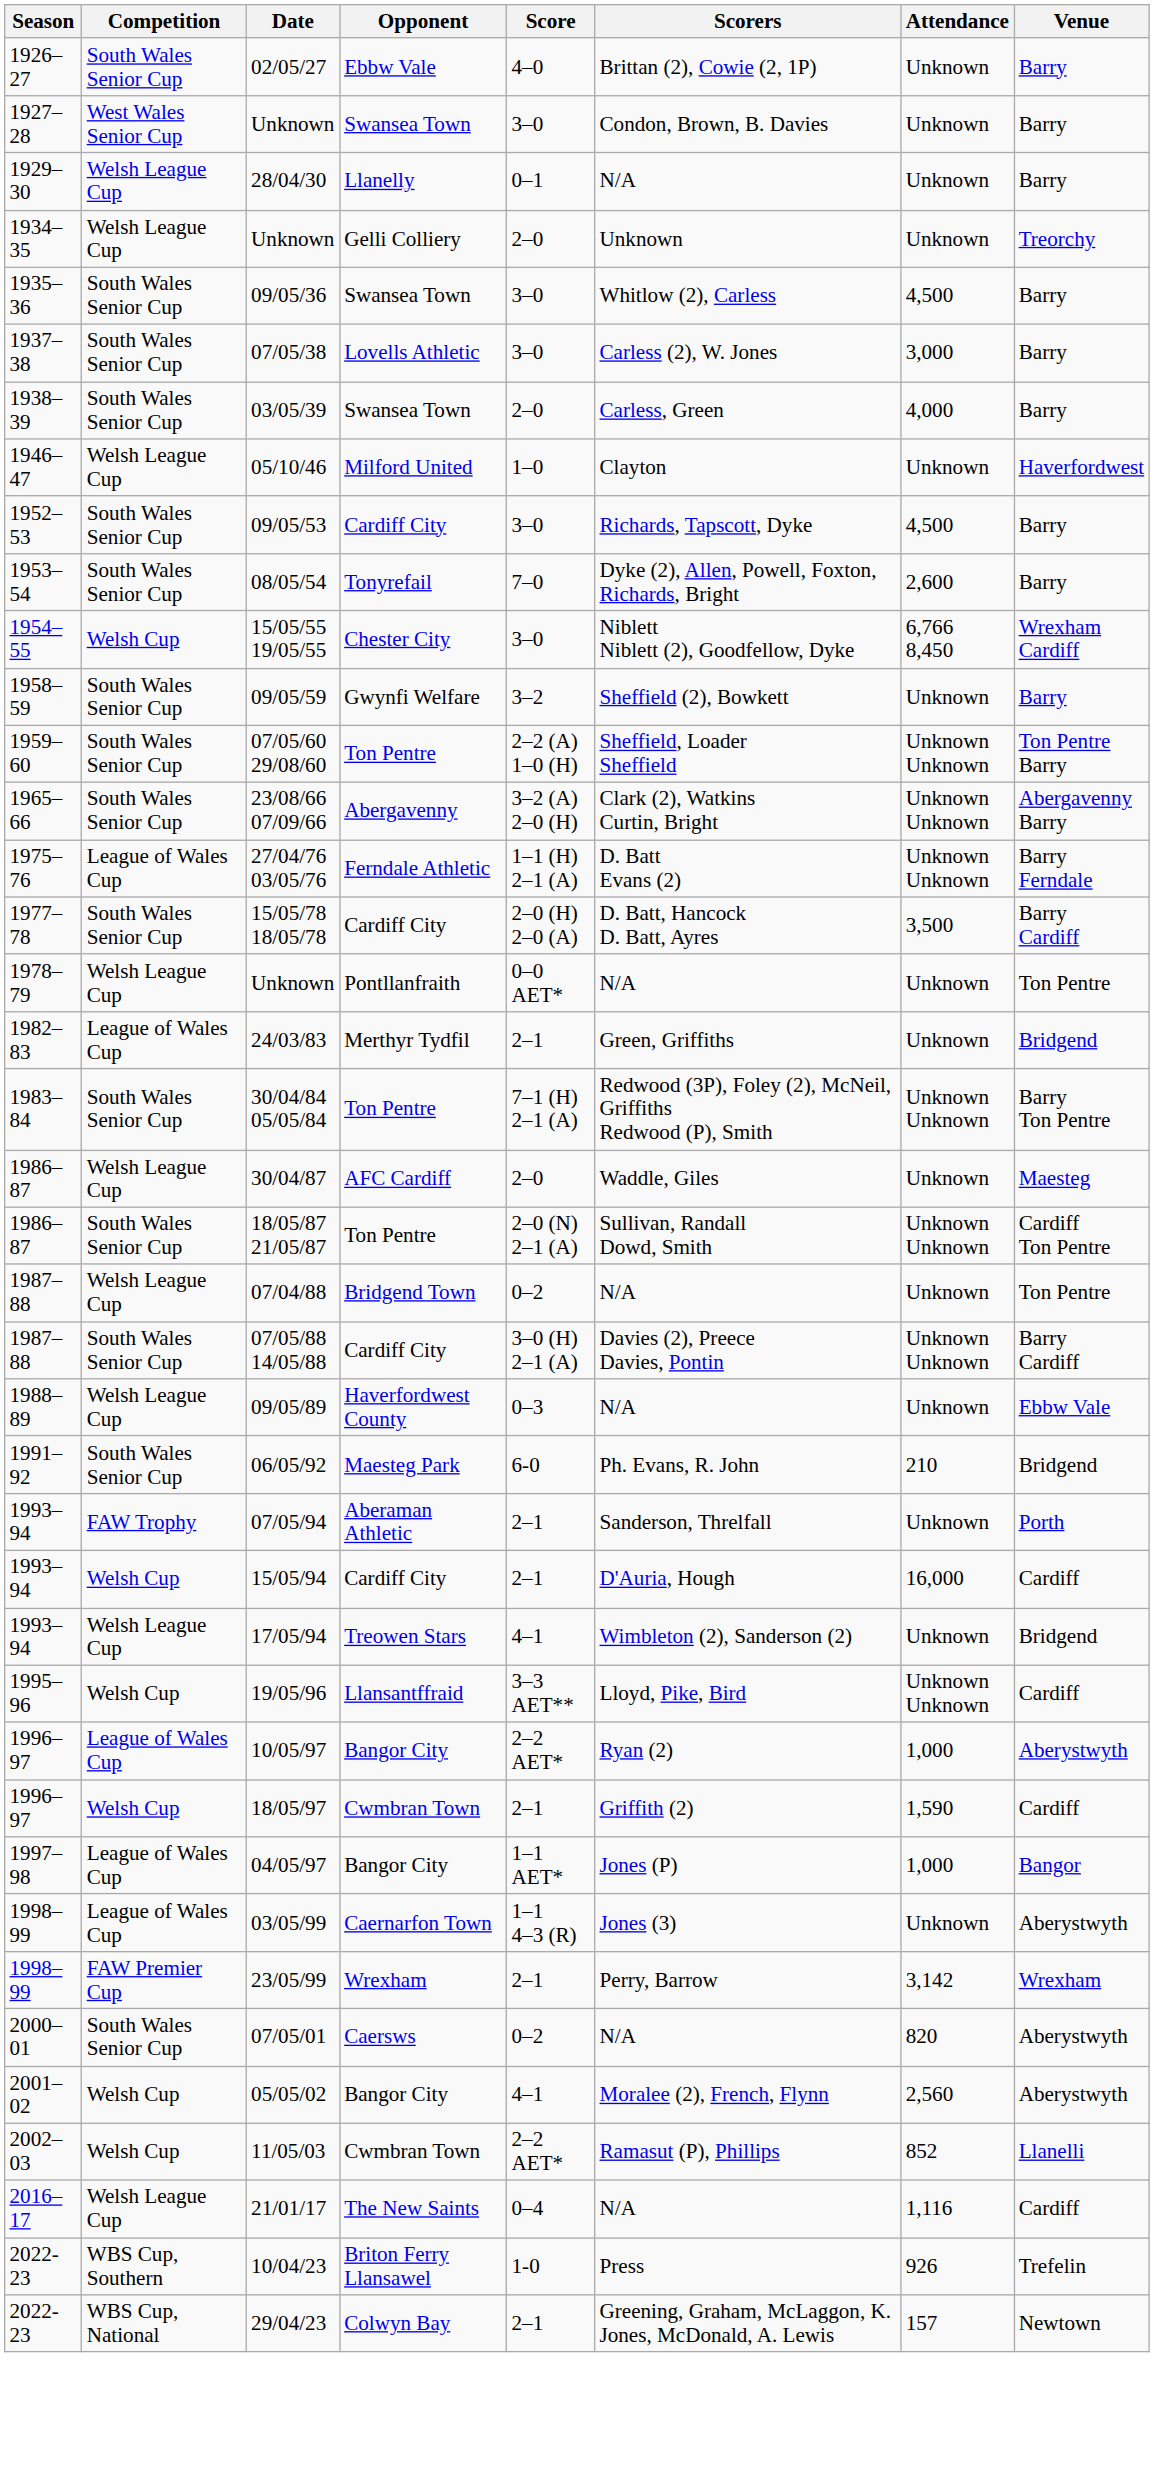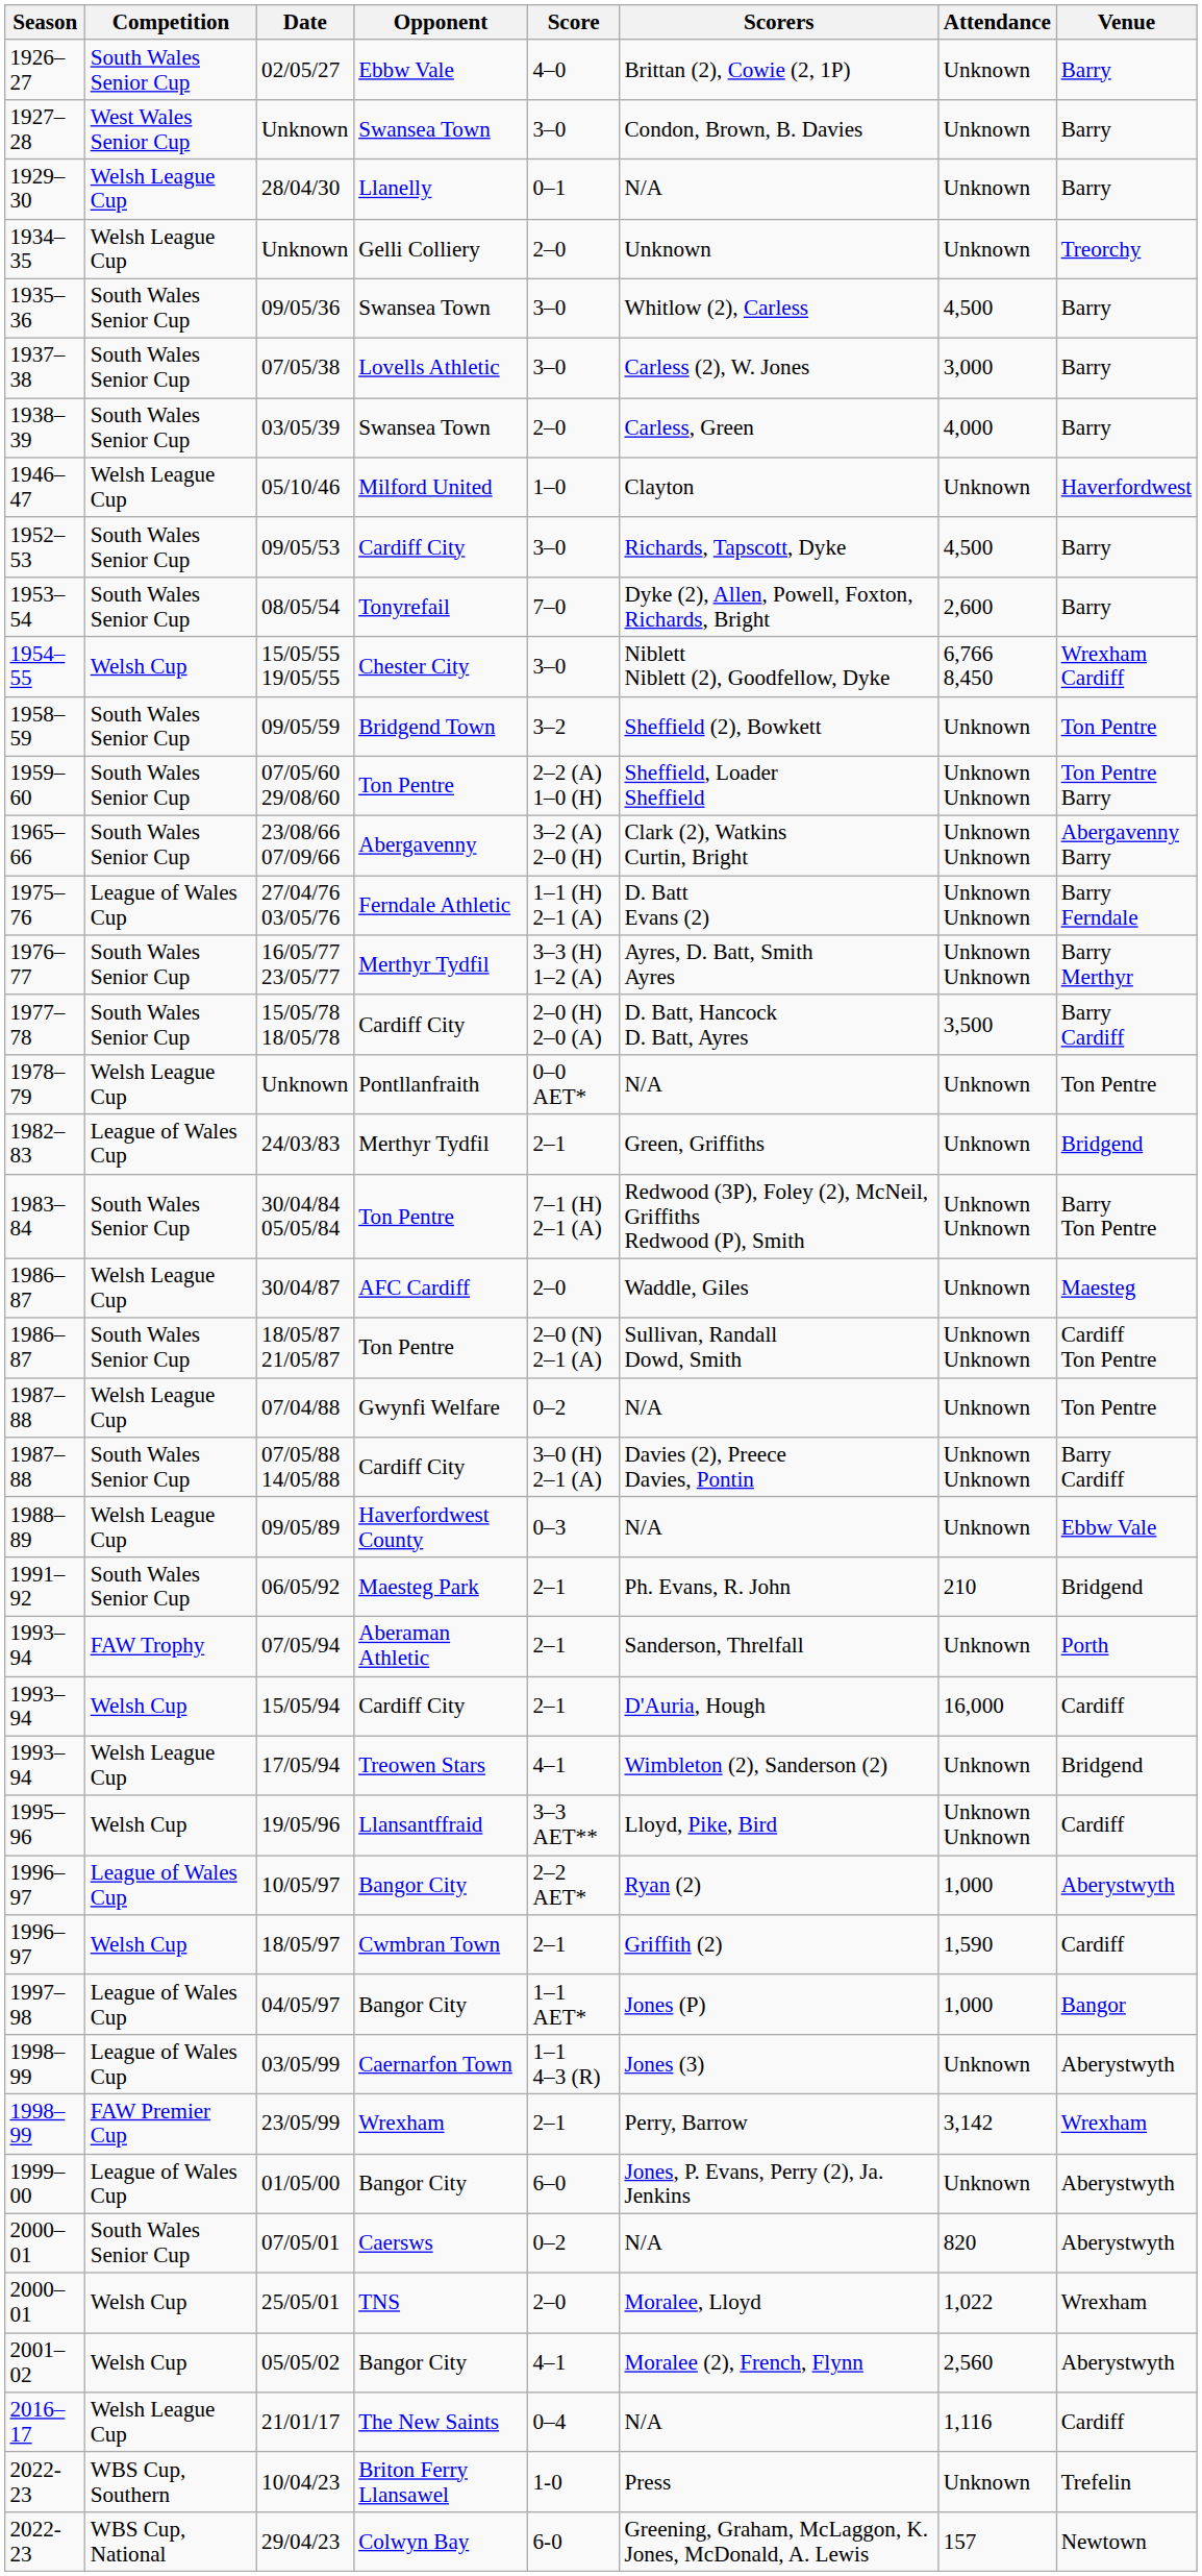 <table class="wikitable">
 <tr>
 <th>Season</th>
 <th>Competition</th>
 <th>Date</th>
 <th>Opponent</th>
 <th>Score</th>
 <th>Scorers</th>
 <th>Attendance</th>
 <th>Venue</th>
 </tr>
 <tr>
 <td>1926–27</td>
 <td><a href='#'>South Wales Senior Cup</a></td>
 <td>02/05/27</td>
 <td><a href='#'>Ebbw Vale</a></td>
 <td>4–0</td>
 <td>Brittan (2), <a href='#'>Cowie</a> (2, 1P)</td>
 <td>Unknown</td>
 <td><a href='#'>Barry</a></td>
 </tr>
 <tr>
 <td>1927–28</td>
 <td><a href='#'>West Wales Senior Cup</a></td>
 <td>Unknown</td>
 <td><a href='#'>Swansea Town</a></td>
 <td>3–0</td>
 <td>Condon, Brown, B. Davies</td>
 <td>Unknown</td>
 <td>Barry</td>
 </tr>
 <tr>
 <td>1929–30</td>
 <td><a href='#'>Welsh League Cup</a></td>
 <td>28/04/30</td>
 <td><a href='#'>Llanelly</a></td>
 <td>0–1</td>
 <td>N/A</td>
 <td>Unknown</td>
 <td>Barry</td>
 </tr>
 <tr>
 <td>1934–35</td>
 <td>Welsh League Cup</td>
 <td>Unknown</td>
 <td>Gelli Colliery</td>
 <td>2–0</td>
 <td>Unknown</td>
 <td>Unknown</td>
 <td><a href='#'>Treorchy</a></td>
 </tr>
 <tr>
 <td>1935–36</td>
 <td>South Wales Senior Cup</td>
 <td>09/05/36</td>
 <td>Swansea Town</td>
 <td>3–0</td>
 <td>Whitlow (2), <a href='#'>Carless</a></td>
 <td>4,500</td>
 <td>Barry</td>
 </tr>
 <tr>
 <td>1937–38</td>
 <td>South Wales Senior Cup</td>
 <td>07/05/38</td>
 <td><a href='#'>Lovells Athletic</a></td>
 <td>3–0</td>
 <td><a href='#'>Carless</a> (2), W. Jones</td>
 <td>3,000</td>
 <td>Barry</td>
 </tr>
 <tr>
 <td>1938–39</td>
 <td>South Wales Senior Cup</td>
 <td>03/05/39</td>
 <td>Swansea Town</td>
 <td>2–0</td>
 <td><a href='#'>Carless</a>, Green</td>
 <td>4,000</td>
 <td>Barry</td>
 </tr>
 <tr>
 <td>1946–47</td>
 <td>Welsh League Cup</td>
 <td>05/10/46</td>
 <td><a href='#'>Milford United</a></td>
 <td>1–0</td>
 <td>Clayton</td>
 <td>Unknown</td>
 <td><a href='#'>Haverfordwest</a></td>
 </tr>
 <tr>
 <td>1952–53</td>
 <td>South Wales Senior Cup</td>
 <td>09/05/53</td>
 <td><a href='#'>Cardiff City</a></td>
 <td>3–0</td>
 <td><a href='#'>Richards</a>, <a href='#'>Tapscott</a>, Dyke</td>
 <td>4,500</td>
 <td>Barry</td>
 </tr>
 <tr>
 <td>1953–54</td>
 <td>South Wales Senior Cup</td>
 <td>08/05/54</td>
 <td><a href='#'>Tonyrefail</a></td>
 <td>7–0</td>
 <td>Dyke (2), <a href='#'>Allen</a>, Powell, Foxton, <a href='#'>Richards</a>, Bright</td>
 <td>2,600</td>
 <td>Barry</td>
 </tr>
 <tr>
 <td><a href='#'>1954–55</a></td>
 <td><a href='#'>Welsh Cup</a></td>
 <td>15/05/55<br>19/05/55</td>
 <td><a href='#'>Chester City</a></td>
 <td>3–0</td>
 <td>Niblett<br>Niblett (2), Goodfellow, Dyke</td>
 <td>6,766<br>8,450</td>
 <td><a href='#'>Wrexham</a><br><a href='#'>Cardiff</a></td>
 </tr>
 <tr>
 <td>1958–59</td>
 <td>South Wales Senior Cup</td>
 <td>09/05/59</td>
-<td>Gwynfi Welfare</td>
+<td><a href='#'>Bridgend Town</a></td>
 <td>3–2</td>
 <td><a href='#'>Sheffield</a> (2), Bowkett</td>
 <td>Unknown</td>
-<td><a href='#'>Barry</a></td>
+<td><a href='#'>Ton Pentre</a></td>
 </tr>
 <tr>
 <td>1959–60</td>
 <td>South Wales Senior Cup</td>
 <td>07/05/60<br>29/08/60</td>
 <td><a href='#'>Ton Pentre</a></td>
 <td>2–2 (A)<br>1–0 (H)</td>
 <td><a href='#'>Sheffield</a>, Loader<br><a href='#'>Sheffield</a></td>
 <td>Unknown<br>Unknown</td>
 <td><a href='#'>Ton Pentre</a><br>Barry</td>
 </tr>
 <tr>
 <td>1965–66</td>
 <td>South Wales Senior Cup</td>
 <td>23/08/66<br>07/09/66</td>
 <td><a href='#'>Abergavenny</a></td>
 <td>3–2 (A)<br>2–0 (H)</td>
 <td>Clark (2), Watkins<br>Curtin, Bright</td>
 <td>Unknown<br>Unknown</td>
 <td><a href='#'>Abergavenny</a><br>Barry</td>
 </tr>
 <tr>
 <td>1975–76</td>
 <td>League of Wales Cup</td>
 <td>27/04/76<br>03/05/76</td>
 <td><a href='#'>Ferndale Athletic</a></td>
 <td>1–1 (H)<br>2–1 (A)</td>
 <td>D. Batt<br>Evans (2)</td>
 <td>Unknown<br>Unknown</td>
 <td>Barry<br><a href='#'>Ferndale</a></td>
+</tr>
+<tr>
+<td>1976–77</td>
+<td>South Wales Senior Cup</td>
+<td>16/05/77<br>23/05/77</td>
+<td><a href='#'>Merthyr Tydfil</a></td>
+<td>3–3 (H)<br>1–2 (A)</td>
+<td>Ayres, D. Batt, Smith<br>Ayres</td>
+<td>Unknown<br>Unknown</td>
+<td>Barry<br><a href='#'>Merthyr</a></td>
 </tr>
 <tr>
 <td>1977–78</td>
 <td>South Wales Senior Cup</td>
 <td>15/05/78<br>18/05/78</td>
 <td>Cardiff City</td>
 <td>2–0 (H)<br>2–0 (A)</td>
 <td>D. Batt, Hancock<br>D. Batt, Ayres</td>
 <td>3,500</td>
 <td>Barry<br><a href='#'>Cardiff</a></td>
 </tr>
 <tr>
 <td>1978–79</td>
 <td>Welsh League Cup</td>
 <td>Unknown</td>
 <td>Pontllanfraith</td>
 <td>0–0 AET*</td>
 <td>N/A</td>
 <td>Unknown</td>
 <td>Ton Pentre</td>
 </tr>
 <tr>
 <td>1982–83</td>
 <td>League of Wales Cup</td>
 <td>24/03/83</td>
 <td>Merthyr Tydfil</td>
 <td>2–1</td>
 <td>Green, Griffiths</td>
 <td>Unknown</td>
 <td><a href='#'>Bridgend</a></td>
 </tr>
 <tr>
 <td>1983–84</td>
 <td>South Wales Senior Cup</td>
 <td>30/04/84<br>05/05/84</td>
 <td><a href='#'>Ton Pentre</a></td>
 <td>7–1 (H)<br>2–1 (A)</td>
 <td>Redwood (3P), Foley (2), McNeil, Griffiths<br>Redwood (P), Smith</td>
 <td>Unknown<br>Unknown</td>
 <td>Barry<br>Ton Pentre</td>
 </tr>
 <tr>
 <td>1986–87</td>
 <td>Welsh League Cup</td>
 <td>30/04/87</td>
 <td><a href='#'>AFC Cardiff</a></td>
 <td>2–0</td>
 <td>Waddle, Giles</td>
 <td>Unknown</td>
 <td><a href='#'>Maesteg</a></td>
 </tr>
 <tr>
 <td>1986–87</td>
 <td>South Wales Senior Cup</td>
 <td>18/05/87<br>21/05/87</td>
 <td>Ton Pentre</td>
 <td>2–0 (N)<br>2–1 (A)</td>
 <td>Sullivan, Randall<br>Dowd, Smith</td>
 <td>Unknown<br>Unknown</td>
 <td>Cardiff<br>Ton Pentre</td>
 </tr>
 <tr>
 <td>1987–88</td>
 <td>Welsh League Cup</td>
 <td>07/04/88</td>
-<td><a href='#'>Bridgend Town</a></td>
+<td>Gwynfi Welfare</td>
 <td>0–2</td>
 <td>N/A</td>
 <td>Unknown</td>
 <td>Ton Pentre</td>
 </tr>
 <tr>
 <td>1987–88</td>
 <td>South Wales Senior Cup</td>
 <td>07/05/88<br>14/05/88</td>
 <td>Cardiff City</td>
 <td>3–0 (H)<br>2–1 (A)</td>
 <td>Davies (2), Preece<br>Davies, <a href='#'>Pontin</a></td>
 <td>Unknown<br>Unknown</td>
 <td>Barry<br>Cardiff</td>
 </tr>
 <tr>
 <td>1988–89</td>
 <td>Welsh League Cup</td>
 <td>09/05/89</td>
 <td><a href='#'>Haverfordwest County</a></td>
 <td>0–3</td>
 <td>N/A</td>
 <td>Unknown</td>
 <td><a href='#'>Ebbw Vale</a></td>
 </tr>
 <tr>
 <td>1991–92</td>
 <td>South Wales Senior Cup</td>
 <td>06/05/92</td>
 <td><a href='#'>Maesteg Park</a></td>
-<td>6-0</td>
+<td>2–1</td>
 <td>Ph. Evans, R. John</td>
 <td>210</td>
 <td>Bridgend</td>
 </tr>
 <tr>
 <td>1993–94</td>
 <td><a href='#'>FAW Trophy</a></td>
 <td>07/05/94</td>
 <td><a href='#'>Aberaman Athletic</a></td>
 <td>2–1</td>
 <td>Sanderson, Threlfall</td>
 <td>Unknown</td>
 <td><a href='#'>Porth</a></td>
 </tr>
 <tr>
 <td>1993–94</td>
 <td><a href='#'>Welsh Cup</a></td>
 <td>15/05/94</td>
 <td>Cardiff City</td>
 <td>2–1</td>
 <td><a href='#'>D'Auria</a>, Hough</td>
 <td>16,000</td>
 <td>Cardiff</td>
 </tr>
 <tr>
 <td>1993–94</td>
 <td>Welsh League Cup</td>
 <td>17/05/94</td>
 <td><a href='#'>Treowen Stars</a></td>
 <td>4–1</td>
 <td><a href='#'>Wimbleton</a> (2), Sanderson (2)</td>
 <td>Unknown</td>
 <td>Bridgend</td>
 </tr>
 <tr>
 <td>1995–96</td>
 <td>Welsh Cup</td>
 <td>19/05/96</td>
 <td><a href='#'>Llansantffraid</a></td>
 <td>3–3 AET**</td>
 <td>Lloyd, <a href='#'>Pike</a>, <a href='#'>Bird</a></td>
 <td>Unknown<br>Unknown</td>
 <td>Cardiff</td>
 </tr>
 <tr>
 <td>1996–97</td>
 <td><a href='#'>League of Wales Cup</a></td>
 <td>10/05/97</td>
 <td><a href='#'>Bangor City</a></td>
 <td>2–2 AET*</td>
 <td><a href='#'>Ryan</a> (2)</td>
 <td>1,000</td>
 <td><a href='#'>Aberystwyth</a></td>
 </tr>
 <tr>
 <td>1996–97</td>
 <td><a href='#'>Welsh Cup</a></td>
 <td>18/05/97</td>
 <td><a href='#'>Cwmbran Town</a></td>
 <td>2–1</td>
 <td><a href='#'>Griffith</a> (2)</td>
 <td>1,590</td>
 <td>Cardiff</td>
 </tr>
 <tr>
 <td>1997–98</td>
 <td>League of Wales Cup</td>
 <td>04/05/97</td>
 <td>Bangor City</td>
 <td>1–1 AET*</td>
 <td><a href='#'>Jones</a> (P)</td>
 <td>1,000</td>
 <td><a href='#'>Bangor</a></td>
 </tr>
 <tr>
 <td>1998–99</td>
 <td>League of Wales Cup</td>
 <td>03/05/99</td>
 <td><a href='#'>Caernarfon Town</a></td>
 <td>1–1<br>4–3 (R)</td>
 <td><a href='#'>Jones</a> (3)</td>
 <td>Unknown</td>
 <td>Aberystwyth</td>
 </tr>
 <tr>
 <td><a href='#'>1998–99</a></td>
 <td><a href='#'>FAW Premier Cup</a></td>
 <td>23/05/99</td>
 <td><a href='#'>Wrexham</a></td>
 <td>2–1</td>
 <td>Perry, Barrow</td>
 <td>3,142</td>
 <td><a href='#'>Wrexham</a></td>
 </tr>
 <tr>
+<td>1999–00</td>
+<td>League of Wales Cup</td>
+<td>01/05/00</td>
+<td>Bangor City</td>
+<td>6–0</td>
+<td><a href='#'>Jones</a>, P. Evans, Perry (2), Ja. Jenkins</td>
+<td>Unknown</td>
+<td>Aberystwyth</td>
+</tr>
+<tr>
 <td>2000–01</td>
 <td>South Wales Senior Cup</td>
 <td>07/05/01</td>
 <td><a href='#'>Caersws</a></td>
 <td>0–2</td>
 <td>N/A</td>
 <td>820</td>
 <td>Aberystwyth</td>
 </tr>
 <tr>
+<td>2000–01</td>
+<td>Welsh Cup</td>
+<td>25/05/01</td>
+<td><a href='#'>TNS</a></td>
+<td>2–0</td>
+<td><a href='#'>Moralee</a>, Lloyd</td>
+<td>1,022</td>
+<td>Wrexham</td>
+</tr>
+<tr>
 <td>2001–02</td>
 <td>Welsh Cup</td>
 <td>05/05/02</td>
 <td>Bangor City</td>
 <td>4–1</td>
 <td><a href='#'>Moralee</a> (2), <a href='#'>French</a>, <a href='#'>Flynn</a></td>
 <td>2,560</td>
 <td>Aberystwyth</td>
-</tr>
-<tr>
-<td>2002–03</td>
-<td>Welsh Cup</td>
-<td>11/05/03</td>
-<td>Cwmbran Town</td>
-<td>2–2 AET*</td>
-<td><a href='#'>Ramasut</a> (P), <a href='#'>Phillips</a></td>
-<td>852</td>
-<td><a href='#'>Llanelli</a></td>
 </tr>
 <tr>
 <td><a href='#'>2016–17</a></td>
 <td>Welsh League Cup</td>
 <td>21/01/17</td>
 <td><a href='#'>The New Saints</a></td>
 <td>0–4</td>
 <td>N/A</td>
 <td>1,116</td>
 <td>Cardiff</td>
 </tr>
 <tr>
 <td>2022-23</td>
 <td>WBS Cup, Southern</td>
 <td>10/04/23</td>
 <td><a href='#'>Briton Ferry Llansawel</a></td>
 <td>1-0</td>
 <td>Press</td>
-<td>926</td>
+<td>Unknown</td>
 <td>Trefelin</td>
 </tr>
 <tr>
 <td>2022-23</td>
 <td>WBS Cup, National</td>
 <td>29/04/23</td>
 <td><a href='#'>Colwyn Bay</a></td>
-<td>2–1</td>
+<td>6-0</td>
 <td>Greening, Graham, McLaggon, K. Jones, McDonald, A. Lewis</td>
 <td>157</td>
 <td>Newtown</td>
 </tr>
 </table>
